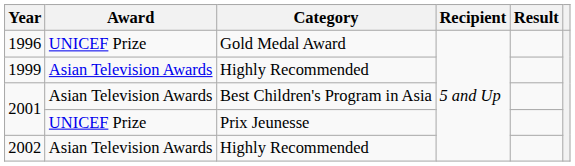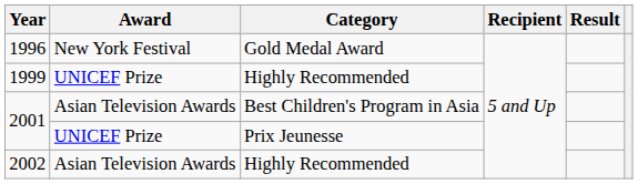 <table class="wikitable">
 <tr>
 <th>Year</th>
 <th>Award</th>
 <th>Category</th>
 <th>Recipient</th>
 <th>Result</th>
 <th></th>
 </tr>
 <tr>
 <td>1996</td>
-<td><a href='#'>UNICEF</a> Prize</td>
+<td>New York Festival</td>
 <td>Gold Medal Award</td>
 <td rowspan=5><em>5 and Up</em></td>
 <td></td>
 <th rowspan=5></th>
 </tr>
 <tr>
 <td>1999</td>
-<td><a href='#'>Asian Television Awards</a></td>
+<td><a href='#'>UNICEF</a> Prize</td>
 <td>Highly Recommended</td>
 <td></td>
 </tr>
 <tr>
 <td rowspan=2>2001</td>
 <td>Asian Television Awards</td>
 <td>Best Children's Program in Asia</td>
 <td></td>
 </tr>
 <tr>
 <td><a href='#'>UNICEF</a> Prize</td>
 <td>Prix Jeunesse</td>
 <td></td>
 </tr>
 <tr>
 <td>2002</td>
 <td>Asian Television Awards</td>
 <td>Highly Recommended</td>
 <td></td>
 </tr>
 </table>
